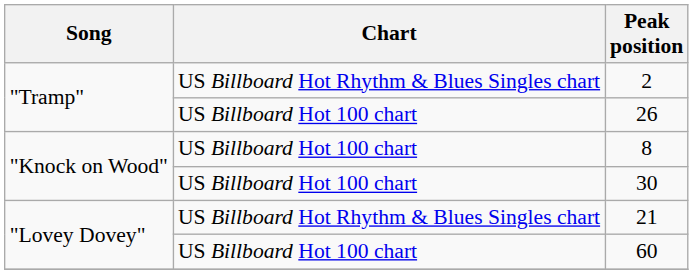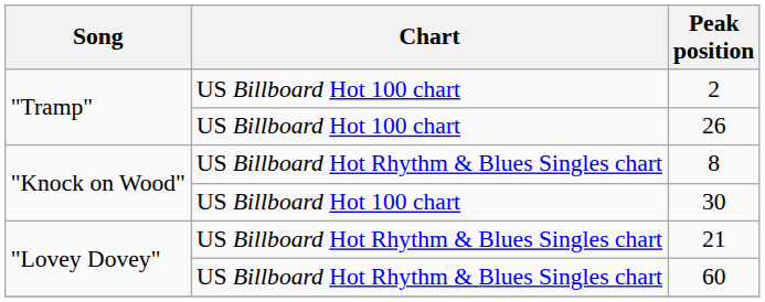 <table class="wikitable">
 <tr>
 <th>Song</th>
 <th>Chart</th>
 <th>Peak <br> position</th>
 </tr>
 <tr>
 <td rowspan=2>"Tramp"</td>
-<td>US <em>Billboard</em> <a href='#'>Hot Rhythm & Blues Singles chart</a></td>
+<td>US <em>Billboard</em> <a href='#'>Hot 100 chart</a></td>
 <td align="center">2</td>
 </tr>
 <tr>
 <td>US <em>Billboard</em> <a href='#'>Hot 100 chart</a></td>
 <td align="center">26</td>
 </tr>
 <tr>
 <td rowspan=2>"Knock on Wood"</td>
-<td>US <em>Billboard</em> <a href='#'>Hot 100 chart</a></td>
+<td>US <em>Billboard</em> <a href='#'>Hot Rhythm & Blues Singles chart</a></td>
 <td align="center">8</td>
 </tr>
 <tr>
 <td>US <em>Billboard</em> <a href='#'>Hot 100 chart</a></td>
 <td align="center">30</td>
 </tr>
 <tr>
 <td rowspan=2>"Lovey Dovey"</td>
 <td>US <em>Billboard</em> <a href='#'>Hot Rhythm & Blues Singles chart</a></td>
 <td align="center">21</td>
 </tr>
 <tr>
-<td>US <em>Billboard</em> <a href='#'>Hot 100 chart</a></td>
+<td>US <em>Billboard</em> <a href='#'>Hot Rhythm & Blues Singles chart</a></td>
 <td align="center">60</td>
 </tr>
 <tr>
 </tr>
 </table>
